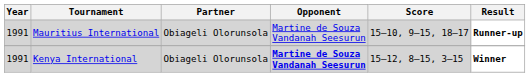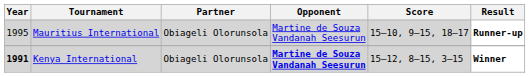 <table class="sortable wikitable" style="font-size: 90%;">
 <tr>
 <th>Year</th>
 <th>Tournament</th>
 <th>Partner</th>
 <th>Opponent</th>
 <th>Score</th>
 <th>Result</th>
 </tr>
 <tr style="background:#D5D5D5">
-<td align="center">1991</td>
+<td align="center">1995</td>
 <td align="left"><a href='#'>Mauritius International</a></td>
 <td align="left"> Obiageli Olorunsola</td>
 <td align="left"> <a href='#'>Martine de Souza</a> <br>  <a href='#'>Vandanah Seesurun</a></td>
 <td align="left">15–10, 9–15, 18–17</td>
 <td style="text-align:left; background:white"> <strong>Runner-up</strong></td>
 </tr>
 <tr>
 </tr>
 <tr style="background:#D5D5D5">
-<td align="center">1991</td>
+<td align="center"><strong>1991</strong></td>
 <td align="left"><a href='#'>Kenya International</a></td>
 <td align="left"> Obiageli Olorunsola</td>
 <td align="left"><strong> <a href='#'>Martine de Souza</a> <br>  <a href='#'>Vandanah Seesurun</a></strong></td>
 <td align="left">15–12, 8–15, 3–15</td>
 <td style="text-align:left; background:white"> <strong>Winner</strong></td>
 </tr>
 </table>
